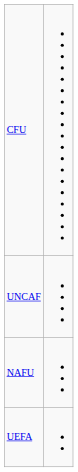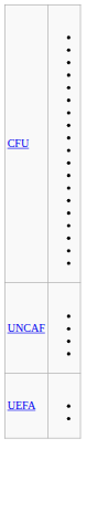 <table class="wikitable">
 <tr>
 <td><a href='#'>CFU</a></td>
 <td><br><ul><li></li><li></li><li></li><li></li><li></li><li></li><li></li><li></li><li></li><li></li><li></li><li></li><li></li><li></li><li></li><li></li><li></li><li></li><li></li></ul></td>
 </tr>
 <tr>
 <td><a href='#'>UNCAF</a></td>
 <td><br><ul><li></li><li></li><li></li><li></li></ul></td>
 </tr>
 <tr>
-<td><a href='#'>NAFU</a></td>
-<td><br><ul><li></li><li></li><li></li></ul></td>
-</tr>
-<tr>
 <td><a href='#'>UEFA</a></td>
 <td><br><ul><li></li><li></li></ul></td>
 </tr>
 </table>
